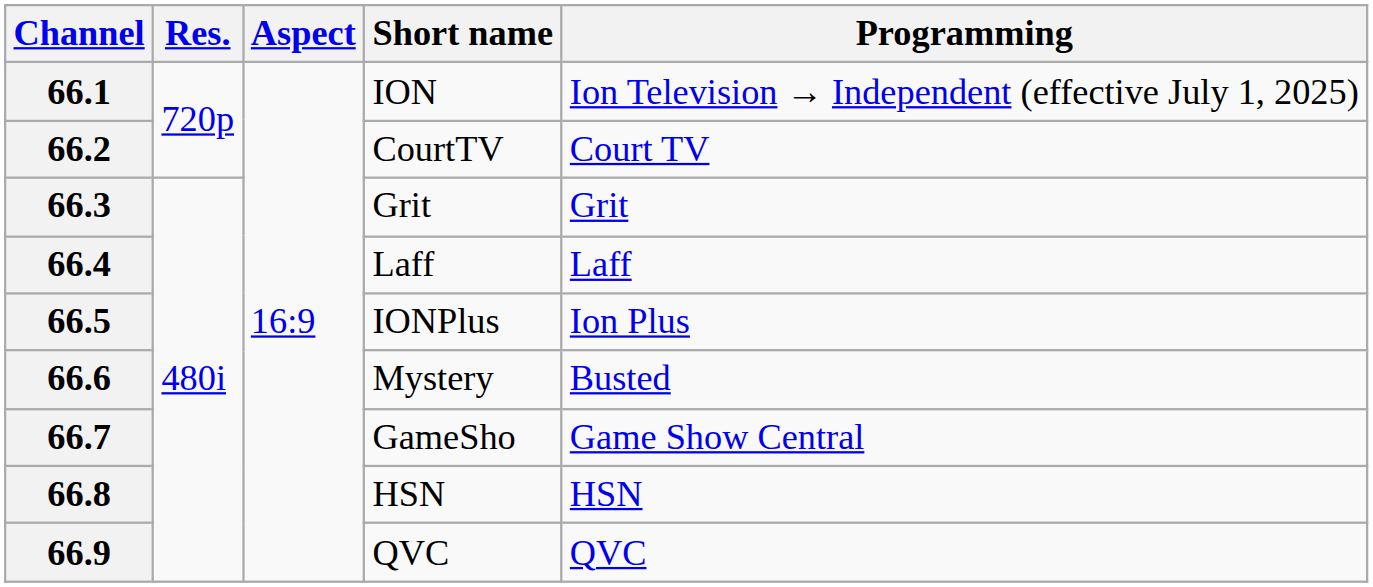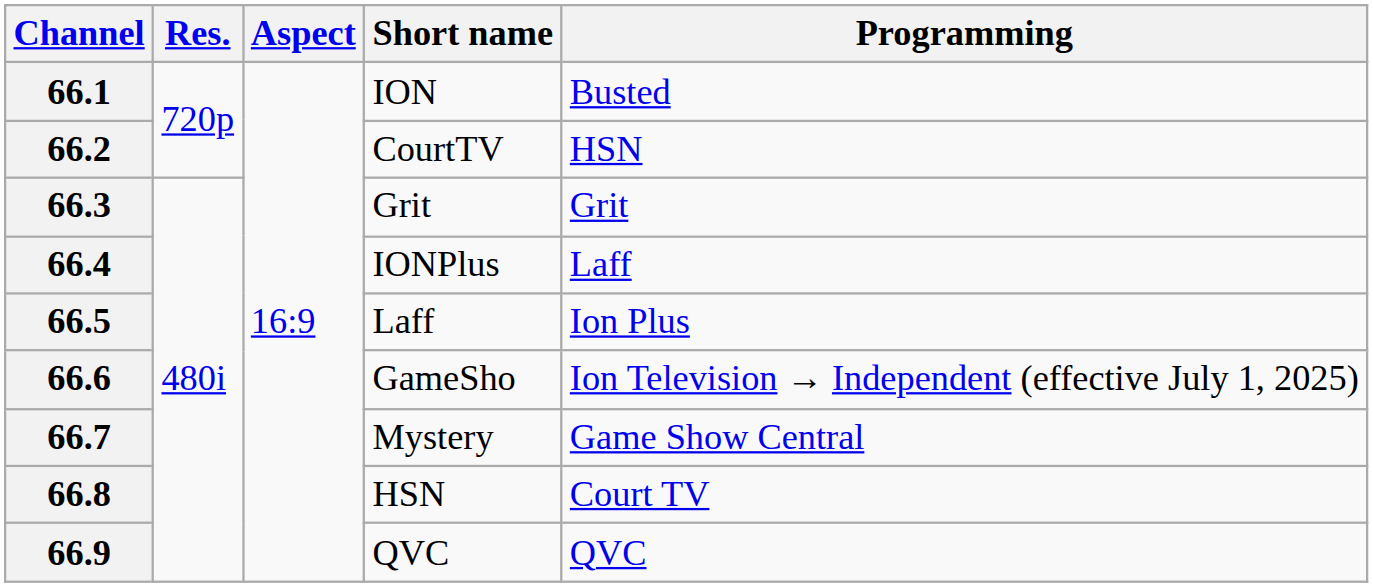 <table class="wikitable">
 <tr>
 <th scope="col"><a href='#'>Channel</a></th>
 <th scope="col"><a href='#'>Res.</a></th>
 <th scope="col"><a href='#'>Aspect</a></th>
 <th scope="col">Short name</th>
 <th scope="col">Programming</th>
 </tr>
 <tr>
 <th scope="row">66.1</th>
 <td rowspan="2"><a href='#'>720p</a></td>
 <td rowspan="9"><a href='#'>16:9</a></td>
 <td>ION</td>
-<td><a href='#'>Ion Television</a> → <a href='#'>Independent</a> (effective July 1, 2025)</td>
+<td><a href='#'>Busted</a></td>
 </tr>
 <tr>
 <th scope="row">66.2</th>
 <td>CourtTV</td>
-<td><a href='#'>Court TV</a></td>
+<td><a href='#'>HSN</a></td>
 </tr>
 <tr>
 <th scope="row">66.3</th>
 <td rowspan="7"><a href='#'>480i</a></td>
 <td>Grit</td>
 <td><a href='#'>Grit</a></td>
 </tr>
 <tr>
 <th scope="row">66.4</th>
-<td>Laff</td>
+<td>IONPlus</td>
 <td><a href='#'>Laff</a></td>
 </tr>
 <tr>
 <th scope="row">66.5</th>
-<td>IONPlus</td>
+<td>Laff</td>
 <td><a href='#'>Ion Plus</a></td>
 </tr>
 <tr>
 <th scope="row">66.6</th>
-<td>Mystery</td>
-<td><a href='#'>Busted</a></td>
+<td>GameSho</td>
+<td><a href='#'>Ion Television</a> → <a href='#'>Independent</a> (effective July 1, 2025)</td>
 </tr>
 <tr>
 <th scope="row">66.7</th>
-<td>GameSho</td>
+<td>Mystery</td>
 <td><a href='#'>Game Show Central</a></td>
 </tr>
 <tr>
 <th scope="row">66.8</th>
 <td>HSN</td>
-<td><a href='#'>HSN</a></td>
+<td><a href='#'>Court TV</a></td>
 </tr>
 <tr>
 <th scope="row">66.9</th>
 <td>QVC</td>
 <td><a href='#'>QVC</a></td>
 </tr>
 </table>
